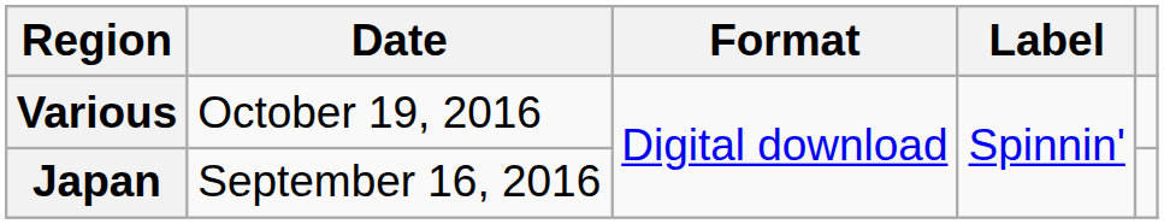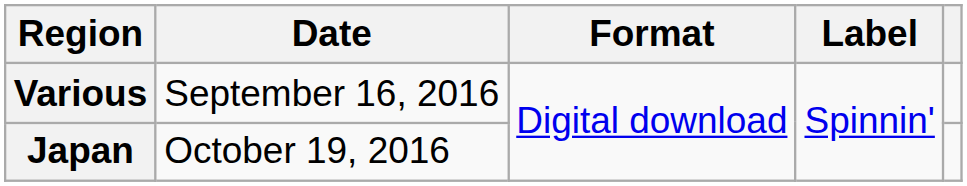 <table class="wikitable plainrowheaders">
 <tr>
 <th scope="col">Region</th>
 <th scope="col">Date</th>
 <th scope="col">Format</th>
 <th scope="col">Label</th>
 <th scope="col"></th>
 </tr>
 <tr>
 <th scope="row">Various</th>
-<td>October 19, 2016</td>
+<td>September 16, 2016</td>
 <td rowspan="2"><a href='#'>Digital download</a></td>
 <td rowspan="2"><a href='#'>Spinnin'</a></td>
 <td align="center"></td>
 </tr>
 <tr>
 <th scope="row">Japan</th>
-<td>September 16, 2016</td>
+<td>October 19, 2016</td>
 <td align="center"></td>
 </tr>
 </table>
